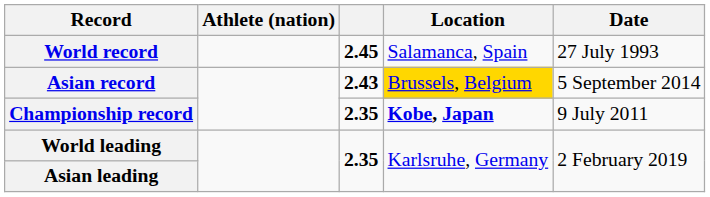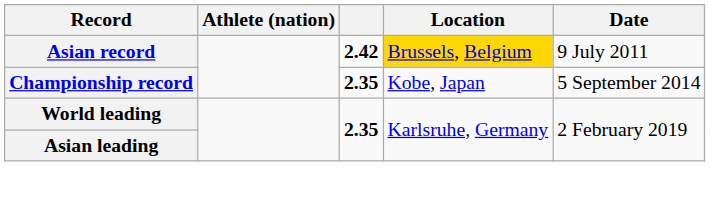 <table class="wikitable">
 <tr>
 <th scope="col">Record</th>
 <th scope="col">Athlete (nation)</th>
 <th scope="col"></th>
 <th scope="col">Location</th>
 <th scope="col">Date</th>
 </tr>
 <tr>
-<th scope="row"><a href='#'>World record</a></th>
-<td></td>
-<td align="center"><strong>2.45</strong></td>
-<td><a href='#'>Salamanca</a>, <a href='#'>Spain</a></td>
-<td>27 July 1993</td>
-</tr>
-<tr>
 <th scope="row"><a href='#'>Asian record</a></th>
 <td rowspan="2"></td>
-<td align="center"><strong>2.43</strong></td>
+<td align="center"><strong>2.42</strong></td>
 <td style="background: gold;"><a href='#'>Brussels</a>, <a href='#'>Belgium</a></td>
-<td>5 September 2014</td>
+<td>9 July 2011</td>
 </tr>
 <tr>
 <th><a href='#'>Championship record</a></th>
 <td align="center"><strong>2.35</strong></td>
-<td><strong><a href='#'>Kobe</a>, <a href='#'>Japan</a></strong></td>
-<td>9 July 2011</td>
+<td><a href='#'>Kobe</a>, <a href='#'>Japan</a></td>
+<td>5 September 2014</td>
 </tr>
 <tr>
 <th scope="row">World leading</th>
 <td rowspan="2"></td>
 <td rowspan="2" align="center"><strong>2.35</strong></td>
 <td rowspan="2"><a href='#'>Karlsruhe</a>, <a href='#'>Germany</a></td>
 <td rowspan="2">2 February 2019</td>
 </tr>
 <tr>
 <th scope="row">Asian leading</th>
 </tr>
 </table>
